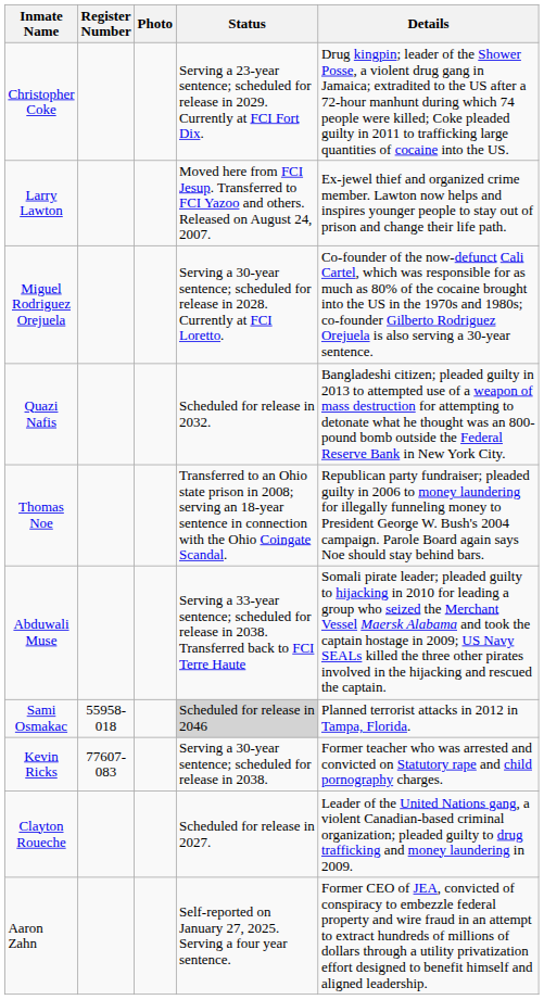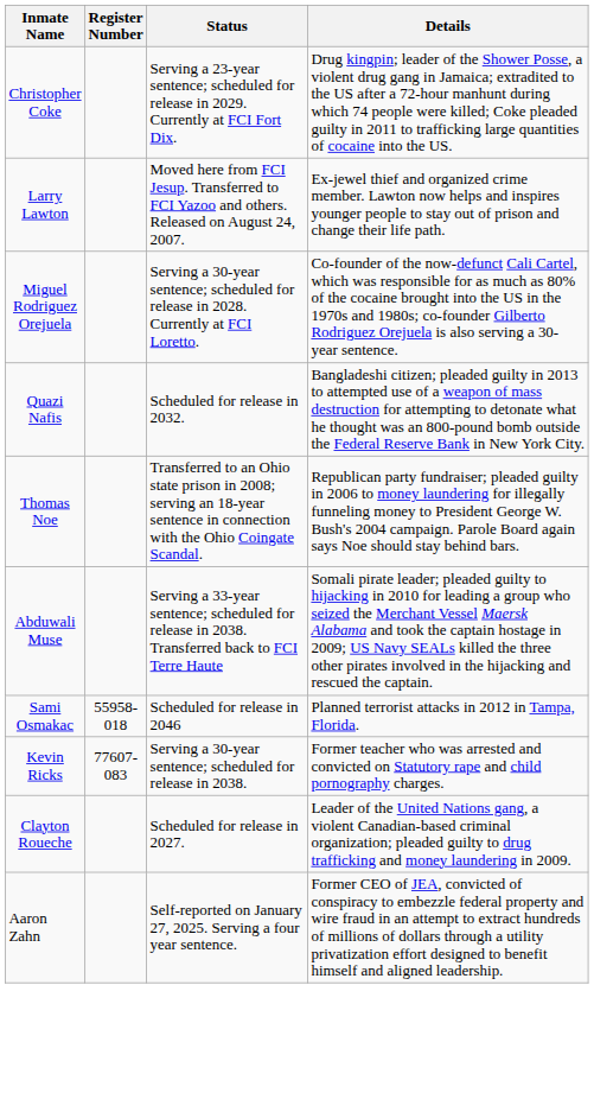 <table class="wikitable sortable">
 <tr>
 <th width=13%>Inmate Name</th>
 <th width=10%>Register Number</th>
-<th width=5%>Photo</th>
 <th width=28%>Status</th>
 <th width=49%>Details</th>
 </tr>
 <tr>
 <td align="center"><a href='#'>Christopher Coke</a></td>
 <td align="center"></td>
-<td></td>
 <td>Serving a 23-year sentence; scheduled for release in 2029. Currently at <a href='#'>FCI Fort Dix</a>.</td>
 <td>Drug <a href='#'>kingpin</a>; leader of the <a href='#'>Shower Posse</a>, a violent drug gang in Jamaica; extradited to the US after a 72-hour manhunt during which 74 people were killed; Coke pleaded guilty in 2011 to trafficking large quantities of <a href='#'>cocaine</a> into the US.</td>
 </tr>
 <tr>
 <td align="center"><a href='#'>Larry Lawton</a></td>
 <td align="center"></td>
-<td></td>
 <td>Moved here from <a href='#'>FCI Jesup</a>. Transferred to <a href='#'>FCI Yazoo</a> and others. Released on August 24, 2007.</td>
 <td>Ex-jewel thief and organized crime member. Lawton now helps and inspires younger people to stay out of prison and change their life path.</td>
 </tr>
 <tr>
 <td align="center"><a href='#'>Miguel Rodriguez Orejuela</a></td>
 <td align="center"></td>
-<td></td>
 <td>Serving a 30-year sentence; scheduled for release in 2028. Currently at <a href='#'>FCI Loretto</a>.</td>
 <td>Co-founder of the now-<a href='#'>defunct</a> <a href='#'>Cali Cartel</a>, which was responsible for as much as 80% of the cocaine brought into the US in the 1970s and 1980s; co-founder <a href='#'>Gilberto Rodriguez Orejuela</a> is also serving a 30-year sentence.</td>
 </tr>
 <tr>
 <td align="center"><a href='#'>Quazi Nafis</a></td>
 <td align="center"></td>
-<td></td>
 <td>Scheduled for release in 2032.</td>
 <td>Bangladeshi citizen; pleaded guilty in 2013 to attempted use of a <a href='#'>weapon of mass destruction</a> for attempting to detonate what he thought was an 800-pound bomb outside the <a href='#'>Federal Reserve Bank</a> in New York City.</td>
 </tr>
 <tr>
 <td align="center"><a href='#'>Thomas Noe</a></td>
 <td align="center"></td>
-<td></td>
 <td>Transferred to an Ohio state prison in 2008; serving an 18-year sentence in connection with the Ohio <a href='#'>Coingate Scandal</a>.</td>
 <td>Republican party fundraiser; pleaded guilty in 2006 to <a href='#'>money laundering</a> for illegally funneling money to President George W. Bush's 2004 campaign. Parole Board again says Noe should stay behind bars.</td>
 </tr>
 <tr>
 <td style="text-align:center;"><a href='#'>Abduwali Muse</a></td>
 <td style="text-align:center;"></td>
-<td></td>
 <td>Serving a 33-year sentence; scheduled for release in 2038. Transferred back to <a href='#'>FCI Terre Haute</a></td>
 <td>Somali pirate leader; pleaded guilty to <a href='#'>hijacking</a> in 2010 for leading a group who <a href='#'>seized</a> the <a href='#'>Merchant Vessel</a> <em><a href='#'>Maersk Alabama</a></em> and took the captain hostage in 2009; <a href='#'>US Navy SEALs</a> killed the three other pirates involved in the hijacking and rescued the captain.</td>
 </tr>
 <tr>
 <td style="text-align:center;"><a href='#'>Sami Osmakac</a></td>
 <td style="text-align:center;">55958-018</td>
-<td></td>
-<td style="background: lightgrey;">Scheduled for release in 2046</td>
+<td>Scheduled for release in 2046</td>
 <td>Planned terrorist attacks in 2012 in <a href='#'>Tampa, Florida</a>.</td>
 </tr>
 <tr>
 <td style="text-align:center;"><a href='#'>Kevin Ricks</a></td>
 <td style="text-align:center;">77607-083</td>
-<td></td>
 <td>Serving a 30-year sentence; scheduled for release in 2038.</td>
 <td>Former teacher who was arrested and convicted on <a href='#'>Statutory rape</a> and <a href='#'>child pornography</a> charges.</td>
 </tr>
 <tr>
 <td style="text-align:center;"><a href='#'>Clayton Roueche</a></td>
 <td style="text-align:center;"></td>
-<td></td>
 <td>Scheduled for release in 2027.</td>
 <td>Leader of the <a href='#'>United Nations gang</a>, a violent Canadian-based criminal organization; pleaded guilty to <a href='#'>drug trafficking</a> and <a href='#'>money laundering</a> in 2009.</td>
 </tr>
 <tr>
 <td>Aaron Zahn</td>
 <td></td>
-<td></td>
 <td>Self-reported on January 27, 2025. Serving a four year sentence.</td>
 <td>Former CEO of <a href='#'>JEA</a>, convicted of conspiracy to embezzle federal property and wire fraud in an attempt to extract hundreds of millions of dollars through a utility privatization effort designed to benefit himself and aligned leadership.</td>
 </tr>
 </table>
